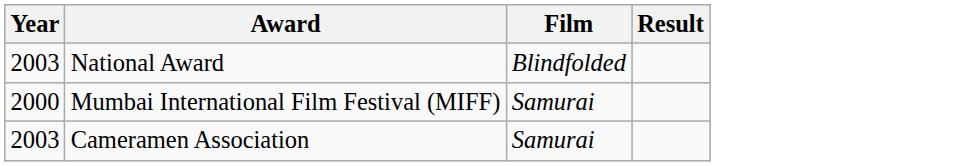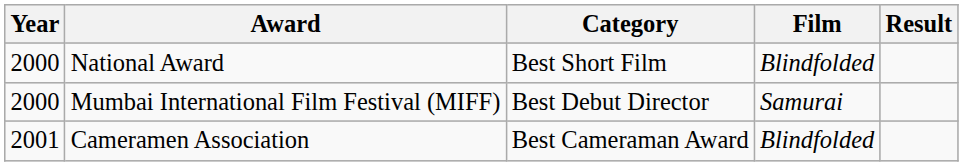 <table class="wikitable sortable">
 <tr>
 <th>Year</th>
 <th>Award</th>
+<th>Category</th>
 <th>Film</th>
 <th>Result</th>
 </tr>
 <tr>
-<td>2003</td>
+<td>2000</td>
 <td>National Award</td>
+<td>Best Short Film</td>
 <td><em>Blindfolded</em></td>
 <td></td>
 </tr>
 <tr>
 <td>2000</td>
 <td>Mumbai International Film Festival (MIFF)</td>
+<td>Best Debut Director</td>
 <td><em>Samurai</em></td>
 <td></td>
 </tr>
 <tr>
-<td>2003</td>
+<td>2001</td>
 <td>Cameramen Association</td>
-<td><em>Samurai</em></td>
+<td>Best Cameraman Award</td>
+<td><em>Blindfolded</em></td>
 <td></td>
 </tr>
 </table>
